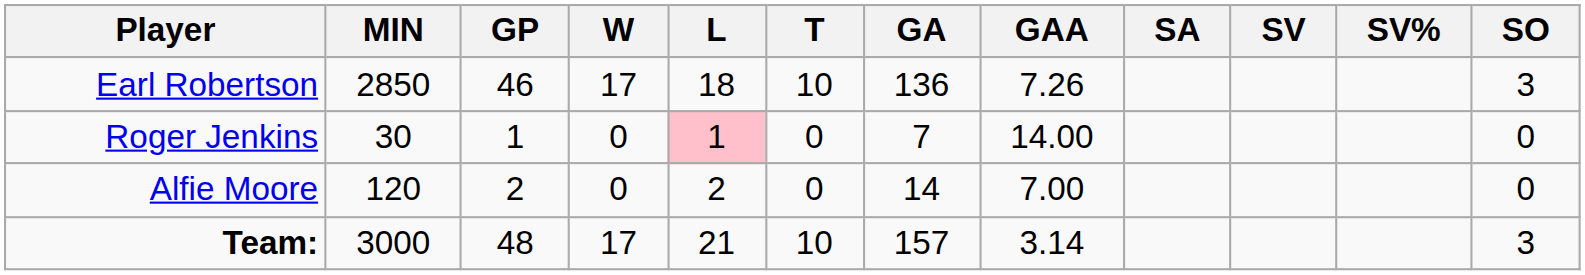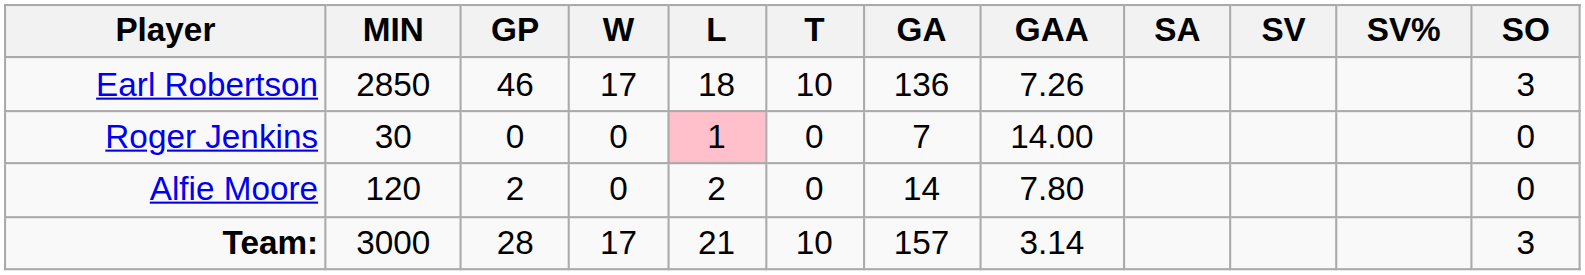 <table class="wikitable sortable" width="60%">
 <tr>
 <th bgcolor="#DDDDFF" width="10%">Player</th>
 <th width="3%" bgcolor="#DDDDFF">MIN</th>
 <th width="3%" bgcolor="#DDDDFF">GP</th>
 <th width="3%" bgcolor="#DDDDFF">W</th>
 <th width="3%" bgcolor="#DDDDFF">L</th>
 <th width="3%" bgcolor="#DDDDFF">T</th>
 <th width="3%" bgcolor="#DDDDFF">GA</th>
 <th width="3%" bgcolor="#DDDDFF">GAA</th>
 <th width="3%" bgcolor="#DDDDFF">SA</th>
 <th width="3%" bgcolor="#DDDDFF">SV</th>
 <th width="3%" bgcolor="#DDDDFF">SV%</th>
 <th width="3%" bgcolor="#DDDDFF">SO</th>
 </tr>
 <tr align="center">
 <td align="right"><a href='#'>Earl Robertson</a></td>
 <td>2850</td>
 <td>46</td>
 <td>17</td>
 <td>18</td>
 <td>10</td>
 <td>136</td>
 <td>7.26</td>
 <td></td>
 <td></td>
 <td></td>
 <td>3</td>
 </tr>
 <tr align="center">
 <td align="right"><a href='#'>Roger Jenkins</a></td>
 <td>30</td>
-<td>1</td>
+<td>0</td>
 <td>0</td>
 <td style="background: pink;">1</td>
 <td>0</td>
 <td>7</td>
 <td>14.00</td>
 <td></td>
 <td></td>
 <td></td>
 <td>0</td>
 </tr>
 <tr align="center">
 <td align="right"><a href='#'>Alfie Moore</a></td>
 <td>120</td>
 <td>2</td>
 <td>0</td>
 <td>2</td>
 <td>0</td>
 <td>14</td>
-<td>7.00</td>
+<td>7.80</td>
 <td></td>
 <td></td>
 <td></td>
 <td>0</td>
 </tr>
 <tr align="center">
 <td align="right"><strong>Team:</strong></td>
 <td>3000</td>
-<td>48</td>
+<td>28</td>
 <td>17</td>
 <td>21</td>
 <td>10</td>
 <td>157</td>
 <td>3.14</td>
 <td></td>
 <td></td>
 <td></td>
 <td>3</td>
 </tr>
 </table>
